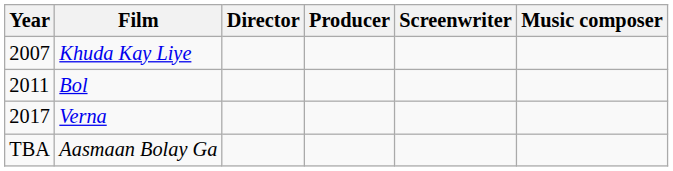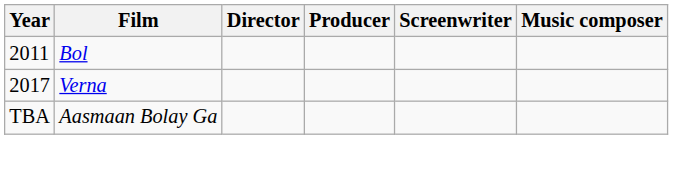 <table class="wikitable">
 <tr>
 <th>Year</th>
 <th>Film</th>
 <th>Director</th>
 <th>Producer</th>
 <th>Screenwriter</th>
 <th>Music composer</th>
-</tr>
-<tr>
-<td>2007</td>
-<td><em><a href='#'>Khuda Kay Liye</a></em></td>
-<td></td>
-<td></td>
-<td></td>
-<td></td>
 </tr>
 <tr>
 <td>2011</td>
 <td><em><a href='#'>Bol</a></em></td>
 <td></td>
 <td></td>
 <td></td>
 <td></td>
 </tr>
 <tr>
 <td>2017</td>
 <td><em><a href='#'>Verna</a></em></td>
 <td></td>
 <td></td>
 <td></td>
 <td></td>
 </tr>
 <tr>
 <td>TBA</td>
 <td><em>Aasmaan Bolay Ga</em></td>
 <td></td>
 <td></td>
 <td></td>
 <td></td>
 </tr>
 </table>
